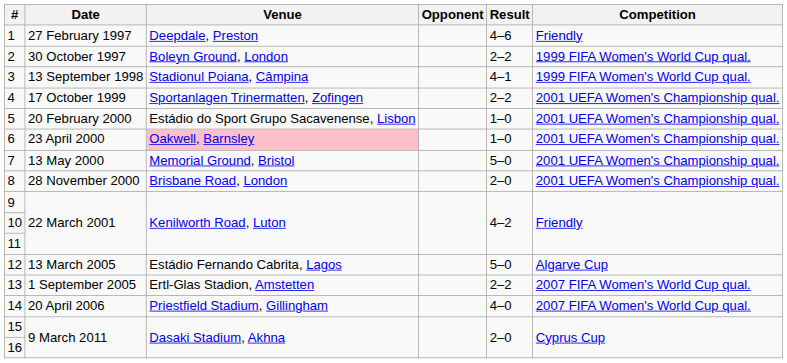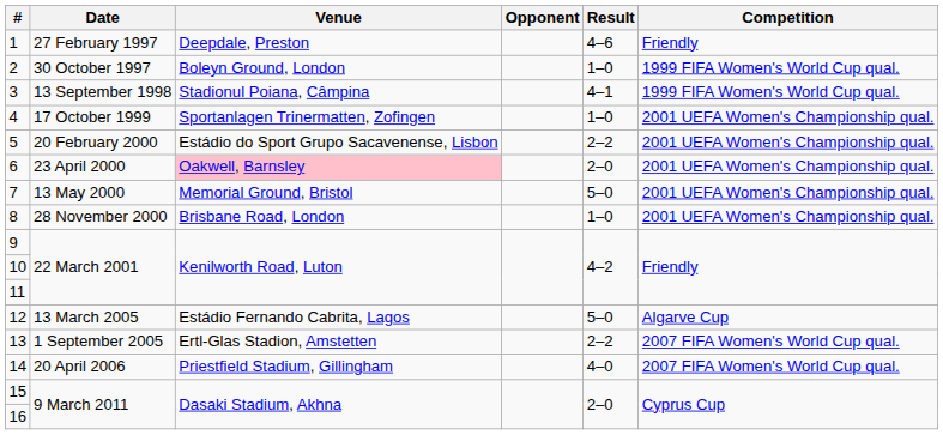 <table class="wikitable">
 <tr>
 <th>#</th>
 <th>Date</th>
 <th>Venue</th>
 <th>Opponent</th>
 <th>Result</th>
 <th>Competition</th>
 </tr>
 <tr>
 <td>1</td>
 <td>27 February 1997</td>
 <td><a href='#'>Deepdale</a>, <a href='#'>Preston</a></td>
 <td></td>
 <td>4–6</td>
 <td><a href='#'>Friendly</a></td>
 </tr>
 <tr>
 <td>2</td>
 <td>30 October 1997</td>
 <td><a href='#'>Boleyn Ground</a>, <a href='#'>London</a></td>
 <td></td>
-<td>2–2</td>
+<td>1–0</td>
 <td><a href='#'>1999 FIFA Women's World Cup qual.</a></td>
 </tr>
 <tr>
 <td>3</td>
 <td>13 September 1998</td>
 <td><a href='#'>Stadionul Poiana</a>, <a href='#'>Câmpina</a></td>
 <td></td>
 <td>4–1</td>
 <td><a href='#'>1999 FIFA Women's World Cup qual.</a></td>
 </tr>
 <tr>
 <td>4</td>
 <td>17 October 1999</td>
 <td><a href='#'>Sportanlagen Trinermatten</a>, <a href='#'>Zofingen</a></td>
 <td></td>
-<td>2–2</td>
+<td>1–0</td>
 <td><a href='#'>2001 UEFA Women's Championship qual.</a></td>
 </tr>
 <tr>
 <td>5</td>
 <td>20 February 2000</td>
 <td>Estádio do Sport Grupo Sacavenense, <a href='#'>Lisbon</a></td>
 <td></td>
-<td>1–0</td>
+<td>2–2</td>
 <td><a href='#'>2001 UEFA Women's Championship qual.</a></td>
 </tr>
 <tr>
 <td>6</td>
 <td>23 April 2000</td>
 <td style="background: pink;"><a href='#'>Oakwell</a>, <a href='#'>Barnsley</a></td>
 <td></td>
-<td>1–0</td>
+<td>2–0</td>
 <td><a href='#'>2001 UEFA Women's Championship qual.</a></td>
 </tr>
 <tr>
 <td>7</td>
 <td>13 May 2000</td>
 <td><a href='#'>Memorial Ground</a>, <a href='#'>Bristol</a></td>
 <td></td>
 <td>5–0</td>
 <td><a href='#'>2001 UEFA Women's Championship qual.</a></td>
 </tr>
 <tr>
 <td>8</td>
 <td>28 November 2000</td>
 <td><a href='#'>Brisbane Road</a>, <a href='#'>London</a></td>
 <td></td>
-<td>2–0</td>
+<td>1–0</td>
 <td><a href='#'>2001 UEFA Women's Championship qual.</a></td>
 </tr>
 <tr>
 <td>9</td>
 <td rowspan="3">22 March 2001</td>
 <td rowspan="3"><a href='#'>Kenilworth Road</a>, <a href='#'>Luton</a></td>
 <td rowspan="3"></td>
 <td rowspan="3">4–2</td>
 <td rowspan="3"><a href='#'>Friendly</a></td>
 </tr>
 <tr>
 <td>10</td>
 </tr>
 <tr>
 <td>11</td>
 </tr>
 <tr>
 <td>12</td>
 <td>13 March 2005</td>
 <td>Estádio Fernando Cabrita, <a href='#'>Lagos</a></td>
 <td></td>
 <td>5–0</td>
 <td><a href='#'>Algarve Cup</a></td>
 </tr>
 <tr>
 <td>13</td>
 <td>1 September 2005</td>
 <td>Ertl-Glas Stadion, <a href='#'>Amstetten</a></td>
 <td></td>
 <td>2–2</td>
 <td><a href='#'>2007 FIFA Women's World Cup qual.</a></td>
 </tr>
 <tr>
 <td>14</td>
 <td>20 April 2006</td>
 <td><a href='#'>Priestfield Stadium</a>, <a href='#'>Gillingham</a></td>
 <td></td>
 <td>4–0</td>
 <td><a href='#'>2007 FIFA Women's World Cup qual.</a></td>
 </tr>
 <tr>
 <td>15</td>
 <td rowspan="2">9 March 2011</td>
 <td rowspan="2"><a href='#'>Dasaki Stadium</a>, <a href='#'>Akhna</a></td>
 <td rowspan="2"></td>
 <td rowspan="2">2–0</td>
 <td rowspan="2"><a href='#'>Cyprus Cup</a></td>
 </tr>
 <tr>
 <td>16</td>
 </tr>
 </table>
